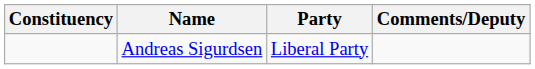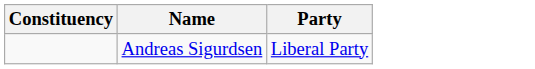 <table class="wikitable">
 <tr>
 <th>Constituency</th>
 <th>Name</th>
 <th>Party</th>
-<th>Comments/Deputy</th>
 </tr>
 <tr>
 <td></td>
 <td><a href='#'>Andreas Sigurdsen</a></td>
 <td><a href='#'>Liberal Party</a></td>
-<td></td>
 </tr>
 </table>
